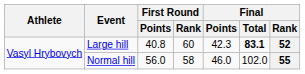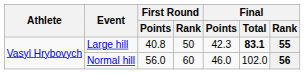 <table class="wikitable" style="font-size:90%">
 <tr>
 <th rowspan="2">Athlete</th>
 <th rowspan="2">Event</th>
 <th colspan="2">First Round</th>
 <th colspan="3">Final</th>
 </tr>
 <tr>
 <th>Points</th>
 <th>Rank</th>
 <th>Points</th>
 <th>Total</th>
 <th>Rank</th>
 </tr>
 <tr>
 <td rowspan=2><a href='#'>Vasyl Hrybovych</a></td>
 <td><a href='#'>Large hill</a></td>
 <td align="center">40.8</td>
-<td align="center">60</td>
+<td align="center">50</td>
 <td align="center">42.3</td>
 <td align="center"><strong>83.1</strong></td>
-<th align="center">52</th>
+<th align="center">55</th>
 </tr>
 <tr>
 <td><a href='#'>Normal hill</a></td>
 <td align="center">56.0</td>
-<td align="center">58</td>
+<td align="center">60</td>
 <td align="center">46.0</td>
 <td align="center">102.0</td>
-<th align="center">55</th>
+<th align="center">56</th>
 </tr>
 </table>
